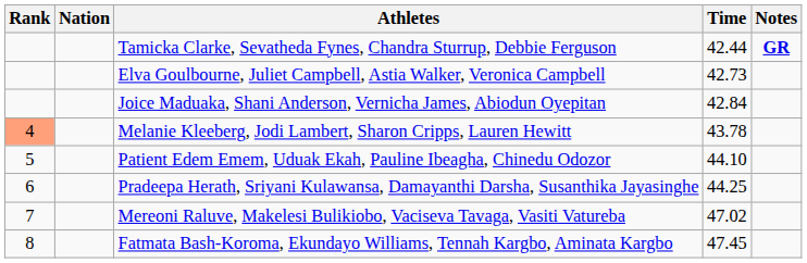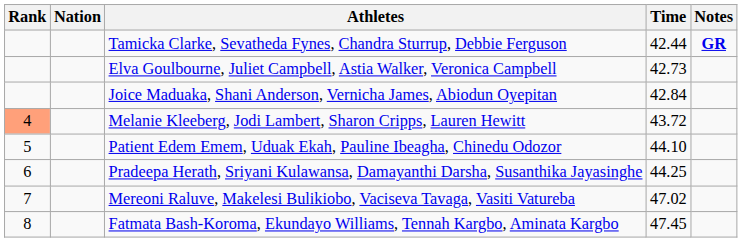 <table class="wikitable sortable" style="text-align:center">
 <tr>
 <th>Rank</th>
 <th>Nation</th>
 <th>Athletes</th>
 <th>Time</th>
 <th>Notes</th>
 </tr>
 <tr>
 <td></td>
 <td align=left></td>
 <td align=left><a href='#'>Tamicka Clarke</a>, <a href='#'>Sevatheda Fynes</a>, <a href='#'>Chandra Sturrup</a>, <a href='#'>Debbie Ferguson</a></td>
 <td>42.44</td>
 <td><strong><a href='#'>GR</a></strong></td>
 </tr>
 <tr>
 <td></td>
 <td align=left></td>
 <td align=left><a href='#'>Elva Goulbourne</a>, <a href='#'>Juliet Campbell</a>, <a href='#'>Astia Walker</a>, <a href='#'>Veronica Campbell</a></td>
 <td>42.73</td>
 <td></td>
 </tr>
 <tr>
 <td></td>
 <td align=left></td>
 <td align=left><a href='#'>Joice Maduaka</a>, <a href='#'>Shani Anderson</a>, <a href='#'>Vernicha James</a>, <a href='#'>Abiodun Oyepitan</a></td>
 <td>42.84</td>
 <td></td>
 </tr>
 <tr>
 <td style="background: lightsalmon;">4</td>
 <td align=left></td>
 <td align=left><a href='#'>Melanie Kleeberg</a>, <a href='#'>Jodi Lambert</a>, <a href='#'>Sharon Cripps</a>, <a href='#'>Lauren Hewitt</a></td>
-<td>43.78</td>
+<td>43.72</td>
 <td></td>
 </tr>
 <tr>
 <td>5</td>
 <td align=left></td>
 <td align=left><a href='#'>Patient Edem Emem</a>, <a href='#'>Uduak Ekah</a>, <a href='#'>Pauline Ibeagha</a>, <a href='#'>Chinedu Odozor</a></td>
 <td>44.10</td>
 <td></td>
 </tr>
 <tr>
 <td>6</td>
 <td align=left></td>
 <td align=left><a href='#'>Pradeepa Herath</a>, <a href='#'>Sriyani Kulawansa</a>, <a href='#'>Damayanthi Darsha</a>, <a href='#'>Susanthika Jayasinghe</a></td>
 <td>44.25</td>
 <td></td>
 </tr>
 <tr>
 <td>7</td>
 <td align=left></td>
 <td align=left><a href='#'>Mereoni Raluve</a>, <a href='#'>Makelesi Bulikiobo</a>, <a href='#'>Vaciseva Tavaga</a>, <a href='#'>Vasiti Vatureba</a></td>
 <td>47.02</td>
 <td></td>
 </tr>
 <tr>
 <td>8</td>
 <td align=left></td>
 <td align=left><a href='#'>Fatmata Bash-Koroma</a>, <a href='#'>Ekundayo Williams</a>, <a href='#'>Tennah Kargbo</a>, <a href='#'>Aminata Kargbo</a></td>
 <td>47.45</td>
 <td></td>
 </tr>
 </table>
